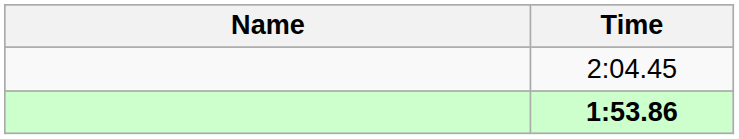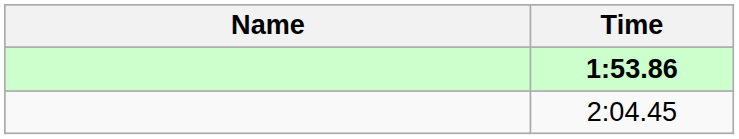 <table class="wikitable" style="text-align:center;">
 <tr>
 <th style="width:19em">Name</th>
 <th style="width:7em">Time</th>
 </tr>
+<tr bgcolor=ccffcc>
+<td align=left><strong></strong></td>
+<td><strong>1:53.86</strong></td>
+</tr>
 <tr>
 <td align=left></td>
 <td>2:04.45</td>
 </tr>
-<tr bgcolor=ccffcc>
-<td align=left><strong></strong></td>
-<td><strong>1:53.86</strong></td>
-</tr>
 </table>
